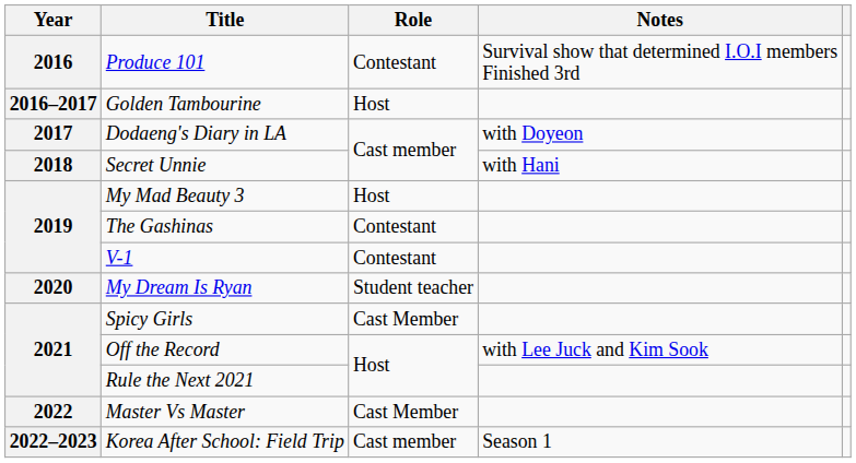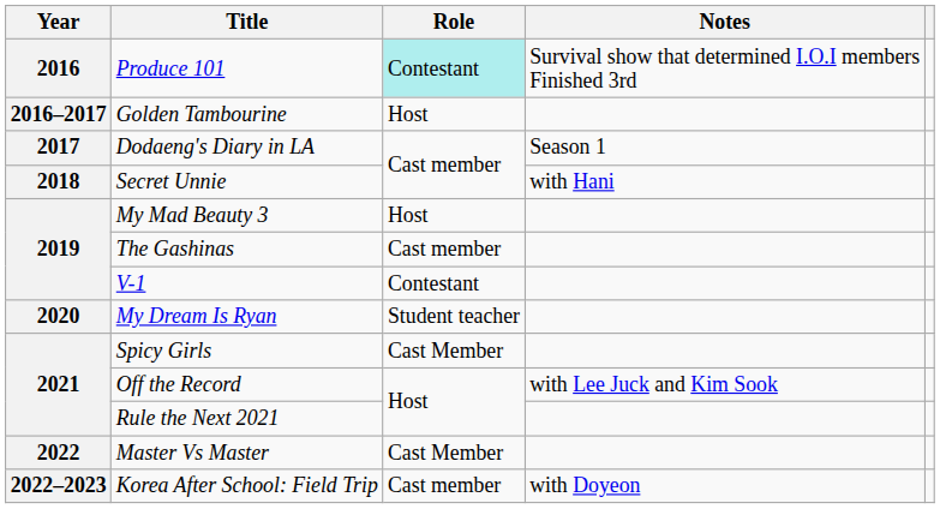 <table class="wikitable plainrowheaders">
 <tr>
 <th scope="col">Year</th>
 <th scope="col">Title</th>
 <th scope="col">Role</th>
 <th scope="col">Notes</th>
 <th scope="col" class="unsortable"></th>
 </tr>
 <tr>
 <th scope="row">2016</th>
 <td><em><a href='#'>Produce 101</a></em></td>
-<td>Contestant</td>
+<td style="background: paleturquoise;">Contestant</td>
 <td>Survival show that determined <a href='#'>I.O.I</a> members<br>Finished 3rd</td>
 <td style="text-align:center"></td>
 </tr>
 <tr>
 <th scope="row">2016–2017</th>
 <td><em>Golden Tambourine</em></td>
 <td>Host</td>
 <td></td>
 <td style="text-align:center"></td>
 </tr>
 <tr>
 <th scope="row">2017</th>
 <td><em>Dodaeng's Diary in LA</em></td>
 <td rowspan="2">Cast member</td>
-<td>with <a href='#'>Doyeon</a></td>
+<td>Season 1</td>
 <td style="text-align:center"></td>
 </tr>
 <tr>
 <th scope="row">2018</th>
 <td><em>Secret Unnie</em></td>
 <td>with <a href='#'>Hani</a></td>
 <td style="text-align:center"></td>
 </tr>
 <tr>
 <th scope="row" rowspan="3">2019</th>
 <td><em>My Mad Beauty 3</em></td>
 <td>Host</td>
 <td></td>
 <td style="text-align:center"></td>
 </tr>
 <tr>
 <td><em>The Gashinas</em></td>
-<td>Contestant</td>
+<td>Cast member</td>
 <td></td>
 <td style="text-align:center"></td>
 </tr>
 <tr>
 <td><em><a href='#'>V-1</a></em></td>
 <td>Contestant</td>
 <td></td>
 <td style="text-align:center"></td>
 </tr>
 <tr>
 <th scope="row">2020</th>
 <td><em><a href='#'>My Dream Is Ryan</a></em></td>
 <td>Student teacher</td>
 <td></td>
 <td style="text-align:center"></td>
 </tr>
 <tr>
 <th scope="row" rowspan="3">2021</th>
 <td><em>Spicy Girls</em></td>
 <td>Cast Member</td>
 <td></td>
 <td style="text-align:center"></td>
 </tr>
 <tr>
 <td><em>Off the Record</em></td>
 <td rowspan="2">Host</td>
 <td>with <a href='#'>Lee Juck</a> and <a href='#'>Kim Sook</a></td>
 <td style="text-align:center"></td>
 </tr>
 <tr>
 <td><em>Rule the Next 2021</em></td>
 <td></td>
 <td style="text-align:center"></td>
 </tr>
 <tr>
 <th scope="row">2022</th>
 <td><em>Master Vs Master</em></td>
 <td>Cast Member</td>
 <td></td>
 <td style="text-align:center"></td>
 </tr>
 <tr>
 <th scope="row">2022–2023</th>
 <td><em>Korea After School: Field Trip</em></td>
 <td>Cast member</td>
-<td>Season 1</td>
+<td>with <a href='#'>Doyeon</a></td>
 <td style="text-align:center"></td>
 </tr>
 </table>
